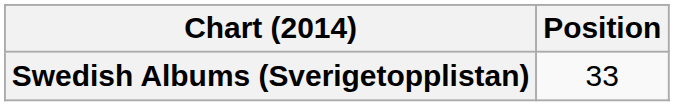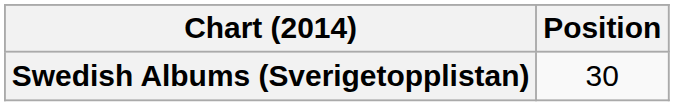 <table class="wikitable plainrowheaders" style="text-align:center">
 <tr>
 <th scope="col">Chart (2014)</th>
 <th scope="col">Position</th>
 </tr>
 <tr>
 <th scope="row">Swedish Albums (Sverigetopplistan)</th>
-<td>33</td>
+<td>30</td>
 </tr>
 </table>
